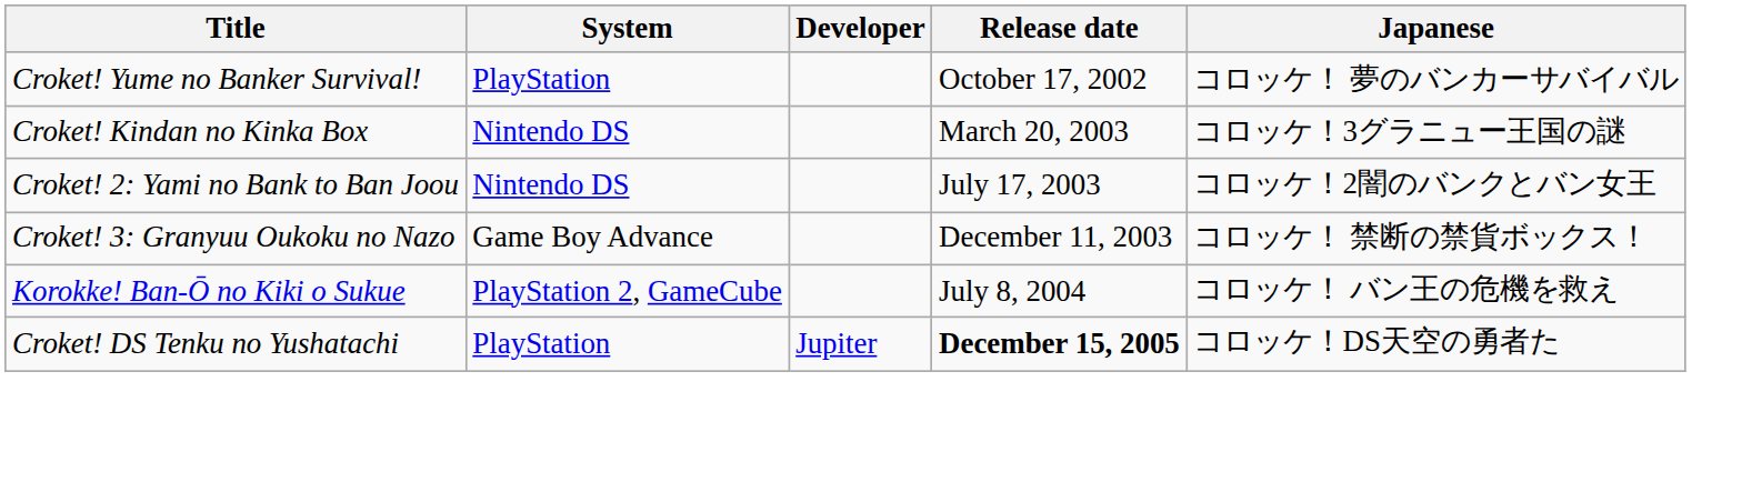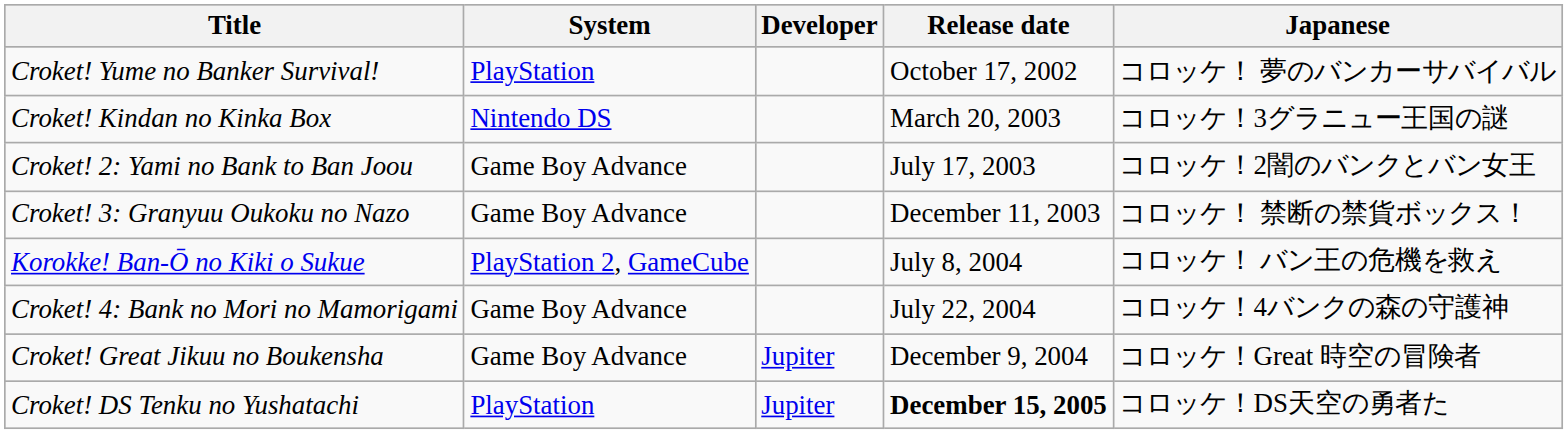 <table class="wikitable sortable">
 <tr>
 <th>Title</th>
 <th>System</th>
 <th>Developer</th>
 <th>Release date</th>
 <th>Japanese</th>
 </tr>
 <tr>
 <td><em>Croket! Yume no Banker Survival!</em></td>
 <td><a href='#'>PlayStation</a></td>
 <td></td>
 <td>October 17, 2002</td>
 <td>コロッケ！ 夢のバンカーサバイバル</td>
 </tr>
 <tr>
 <td><em>Croket! Kindan no Kinka Box</em></td>
 <td><a href='#'>Nintendo DS</a></td>
 <td></td>
 <td>March 20, 2003</td>
 <td>コロッケ！3グラニュー王国の謎</td>
 </tr>
 <tr>
 <td><em>Croket! 2: Yami no Bank to Ban Joou</em></td>
-<td><a href='#'>Nintendo DS</a></td>
+<td>Game Boy Advance</td>
 <td></td>
 <td>July 17, 2003</td>
 <td>コロッケ！2闇のバンクとバン女王</td>
 </tr>
 <tr>
 <td><em>Croket! 3: Granyuu Oukoku no Nazo</em></td>
 <td>Game Boy Advance</td>
 <td></td>
 <td>December 11, 2003</td>
 <td>コロッケ！ 禁断の禁貨ボックス！</td>
 </tr>
 <tr>
 <td><em><a href='#'>Korokke! Ban-Ō no Kiki o Sukue</a></em></td>
 <td><a href='#'>PlayStation 2</a>, <a href='#'>GameCube</a></td>
 <td></td>
 <td>July 8, 2004</td>
 <td>コロッケ！ バン王の危機を救え</td>
 </tr>
 <tr>
+<td><em>Croket! 4: Bank no Mori no Mamorigami</em></td>
+<td>Game Boy Advance</td>
+<td></td>
+<td>July 22, 2004</td>
+<td>コロッケ！4バンクの森の守護神</td>
+</tr>
+<tr>
+<td><em>Croket! Great Jikuu no Boukensha</em></td>
+<td>Game Boy Advance</td>
+<td><a href='#'>Jupiter</a></td>
+<td>December 9, 2004</td>
+<td>コロッケ！Great 時空の冒険者</td>
+</tr>
+<tr>
 <td><em>Croket! DS Tenku no Yushatachi</em></td>
 <td><a href='#'>PlayStation</a></td>
 <td><a href='#'>Jupiter</a></td>
 <td><strong>December 15, 2005</strong></td>
 <td>コロッケ！DS天空の勇者た</td>
 </tr>
 </table>
